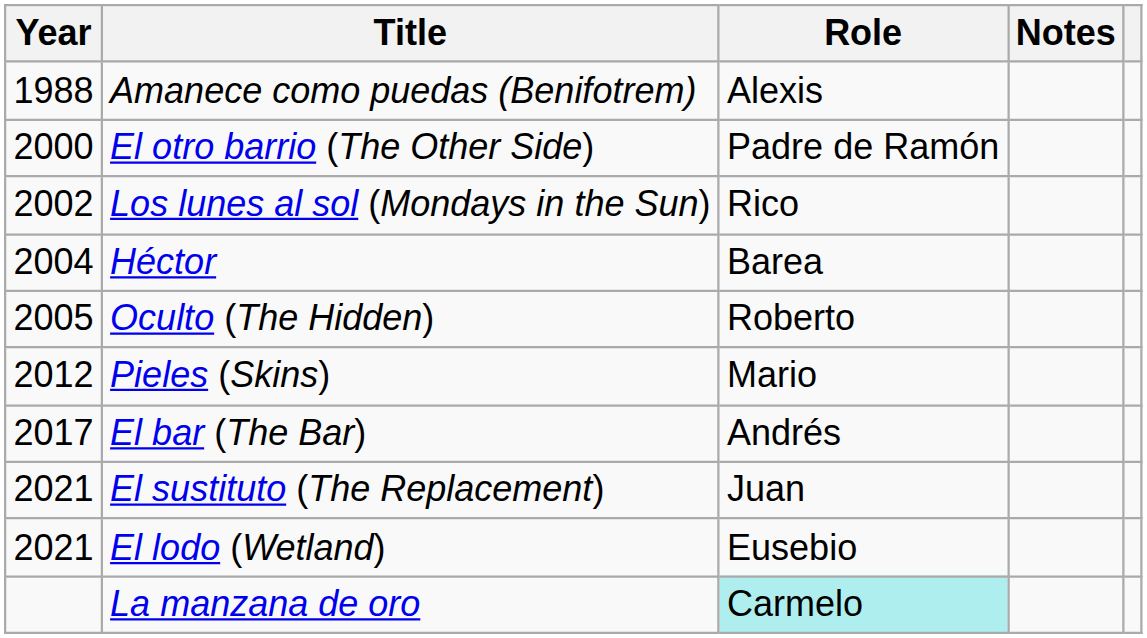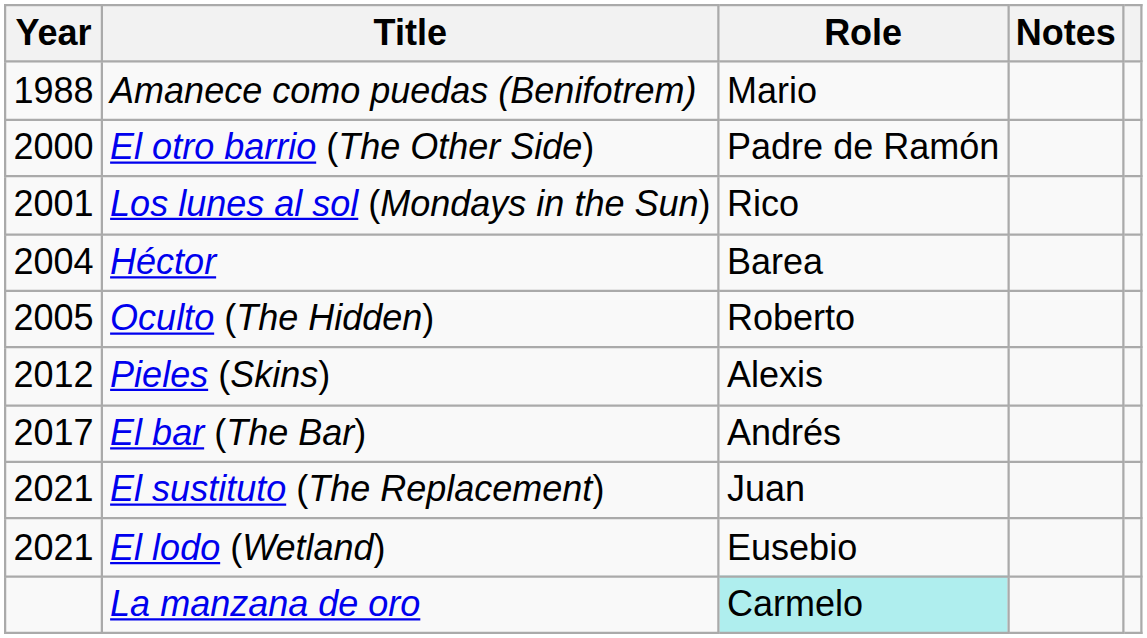 <table class="wikitable sortable">
 <tr>
 <th>Year</th>
 <th>Title</th>
 <th>Role</th>
 <th class="unsortable">Notes</th>
 <th></th>
 </tr>
 <tr>
 <td align = "center">1988</td>
 <td><em>Amanece como puedas (Benifotrem)</em></td>
-<td>Alexis</td>
+<td>Mario</td>
 <td></td>
 <td align = "center"></td>
 </tr>
 <tr>
 <td align = "center">2000</td>
 <td><em><a href='#'>El otro barrio</a></em> (<em>The Other Side</em>)</td>
 <td>Padre de Ramón</td>
 <td></td>
 <td align = "center"></td>
 </tr>
 <tr>
-<td align = "center">2002</td>
+<td align = "center">2001</td>
 <td><em><a href='#'>Los lunes al sol</a></em> (<em>Mondays in the Sun</em>)</td>
 <td>Rico</td>
 <td></td>
 <td align = "center"></td>
 </tr>
 <tr>
 <td align = "center">2004</td>
 <td><em><a href='#'>Héctor</a></em></td>
 <td>Barea</td>
 <td></td>
 <td align = "center"></td>
 </tr>
 <tr>
 <td align = "center">2005</td>
 <td><em><a href='#'>Oculto</a></em> (<em>The Hidden</em>)</td>
 <td>Roberto</td>
 <td></td>
 <td align = "center"></td>
 </tr>
 <tr>
 <td align = "center">2012</td>
 <td><em><a href='#'>Pieles</a></em> (<em>Skins</em>)</td>
-<td>Mario</td>
+<td>Alexis</td>
 <td></td>
 <td align = "center"></td>
 </tr>
 <tr>
 <td align = "center">2017</td>
 <td><em><a href='#'>El bar</a></em> (<em>The Bar</em>)</td>
 <td>Andrés</td>
 <td></td>
 <td align = "center"></td>
 </tr>
 <tr>
 <td align = "center">2021</td>
 <td><em><a href='#'>El sustituto</a></em> (<em>The Replacement</em>)</td>
 <td>Juan</td>
 <td></td>
 <td align = "center"></td>
 </tr>
 <tr>
 <td align = "center">2021</td>
 <td><em><a href='#'>El lodo</a></em> (<em>Wetland</em>)</td>
 <td>Eusebio</td>
 <td></td>
 <td align = "center"></td>
 </tr>
 <tr>
 <td></td>
 <td><em><a href='#'>La manzana de oro</a></em></td>
 <td style="background: paleturquoise;">Carmelo</td>
 <td></td>
 <td></td>
 </tr>
 </table>
